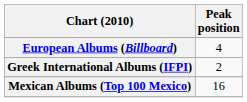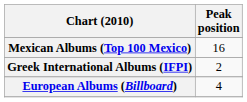 <table class="wikitable sortable plainrowheaders" style="text-align:center">
 <tr>
 <th scope="col">Chart (2010)</th>
 <th scope="col">Peak<br>position</th>
 </tr>
 <tr>
 </tr>
 <tr>
 </tr>
 <tr>
 </tr>
 <tr>
 </tr>
 <tr>
 </tr>
 <tr>
 </tr>
 <tr>
 </tr>
 <tr>
-<th scope="row"><a href='#'>European Albums</a> (<em><a href='#'>Billboard</a></em>)</th>
-<td>4</td>
+<th scope="row">Mexican Albums (<a href='#'>Top 100 Mexico</a>)</th>
+<td>16</td>
 </tr>
 <tr>
 </tr>
 <tr>
 </tr>
 <tr>
 <th scope="row">Greek International Albums (<a href='#'>IFPI</a>)</th>
 <td>2</td>
 </tr>
 <tr>
 </tr>
 <tr>
 </tr>
 <tr>
-<th scope="row">Mexican Albums (<a href='#'>Top 100 Mexico</a>)</th>
-<td>16</td>
+<th scope="row"><a href='#'>European Albums</a> (<em><a href='#'>Billboard</a></em>)</th>
+<td>4</td>
 </tr>
 <tr>
 </tr>
 <tr>
 </tr>
 <tr>
 </tr>
 <tr>
 </tr>
 <tr>
 </tr>
 <tr>
 </tr>
 <tr>
 </tr>
 <tr>
 </tr>
 <tr>
 </tr>
 <tr>
 </tr>
 </table>
